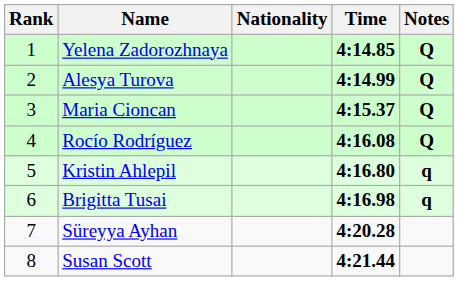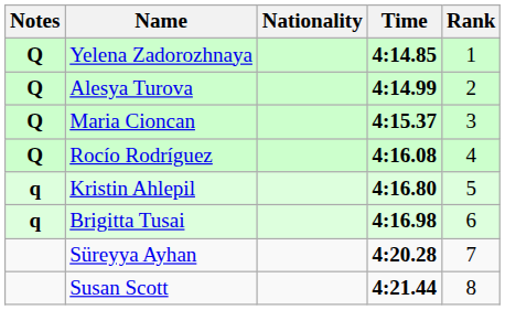 <table class="wikitable sortable" style="text-align:center">
 <tr>
-<th>Rank</th>
+<th>Notes</th>
 <th>Name</th>
 <th>Nationality</th>
 <th>Time</th>
-<th>Notes</th>
+<th>Rank</th>
 </tr>
 <tr bgcolor=ccffcc>
-<td>1</td>
+<td><strong>Q</strong></td>
 <td align=left><a href='#'>Yelena Zadorozhnaya</a></td>
 <td align=left></td>
 <td><strong>4:14.85</strong></td>
-<td><strong>Q</strong></td>
+<td>1</td>
 </tr>
 <tr bgcolor=ccffcc>
-<td>2</td>
+<td><strong>Q</strong></td>
 <td align=left><a href='#'>Alesya Turova</a></td>
 <td align=left></td>
 <td><strong>4:14.99</strong></td>
-<td><strong>Q</strong></td>
+<td>2</td>
 </tr>
 <tr bgcolor=ccffcc>
-<td>3</td>
+<td><strong>Q</strong></td>
 <td align=left><a href='#'>Maria Cioncan</a></td>
 <td align=left></td>
 <td><strong>4:15.37</strong></td>
-<td><strong>Q</strong></td>
+<td>3</td>
 </tr>
 <tr bgcolor=ccffcc>
-<td>4</td>
+<td><strong>Q</strong></td>
 <td align=left><a href='#'>Rocío Rodríguez</a></td>
 <td align=left></td>
 <td><strong>4:16.08</strong></td>
-<td><strong>Q</strong></td>
+<td>4</td>
 </tr>
 <tr bgcolor=ddffdd>
-<td>5</td>
+<td><strong>q</strong></td>
 <td align=left><a href='#'>Kristin Ahlepil</a></td>
 <td align=left></td>
 <td><strong>4:16.80</strong></td>
-<td><strong>q</strong></td>
+<td>5</td>
 </tr>
 <tr bgcolor=ddffdd>
-<td>6</td>
+<td><strong>q</strong></td>
 <td align=left><a href='#'>Brigitta Tusai</a></td>
 <td align=left></td>
 <td><strong>4:16.98</strong></td>
-<td><strong>q</strong></td>
+<td>6</td>
 </tr>
 <tr>
-<td>7</td>
+<td></td>
 <td align=left><a href='#'>Süreyya Ayhan</a></td>
 <td align=left></td>
 <td><strong>4:20.28</strong></td>
-<td></td>
+<td>7</td>
 </tr>
 <tr>
-<td>8</td>
+<td></td>
 <td align=left><a href='#'>Susan Scott</a></td>
 <td align=left></td>
 <td><strong>4:21.44</strong></td>
-<td></td>
+<td>8</td>
 </tr>
 </table>
